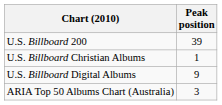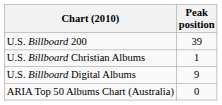 <table class="wikitable">
 <tr>
 <th>Chart (2010)</th>
 <th>Peak<br>position</th>
 </tr>
 <tr>
 <td>U.S. <em>Billboard</em> 200</td>
 <td align="center">39</td>
 </tr>
 <tr>
 <td>U.S. <em>Billboard</em> Christian Albums</td>
 <td align="center">1</td>
 </tr>
 <tr>
 <td>U.S. <em>Billboard</em> Digital Albums</td>
 <td align="center">9</td>
 </tr>
 <tr>
 <td>ARIA Top 50 Albums Chart (Australia)</td>
-<td align="center">3</td>
+<td align="center">0</td>
 </tr>
 </table>
